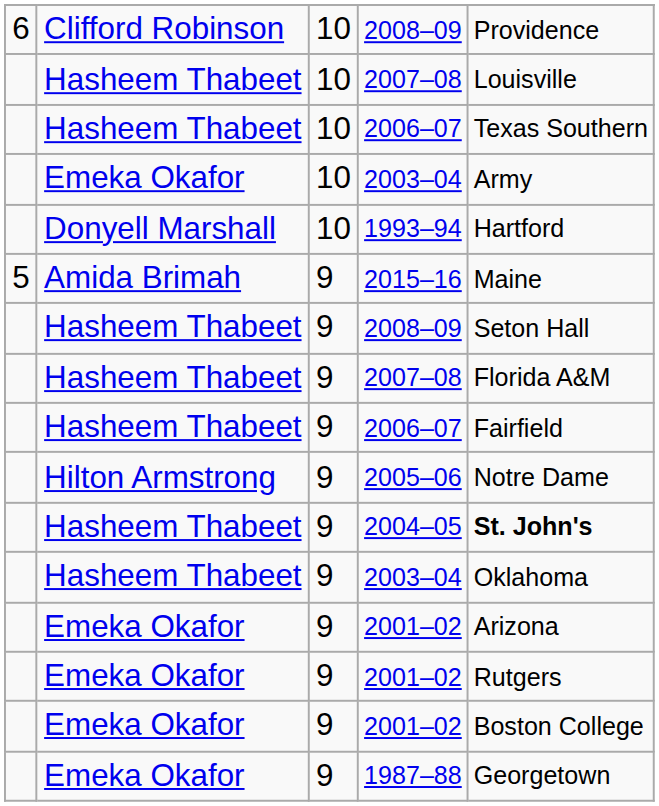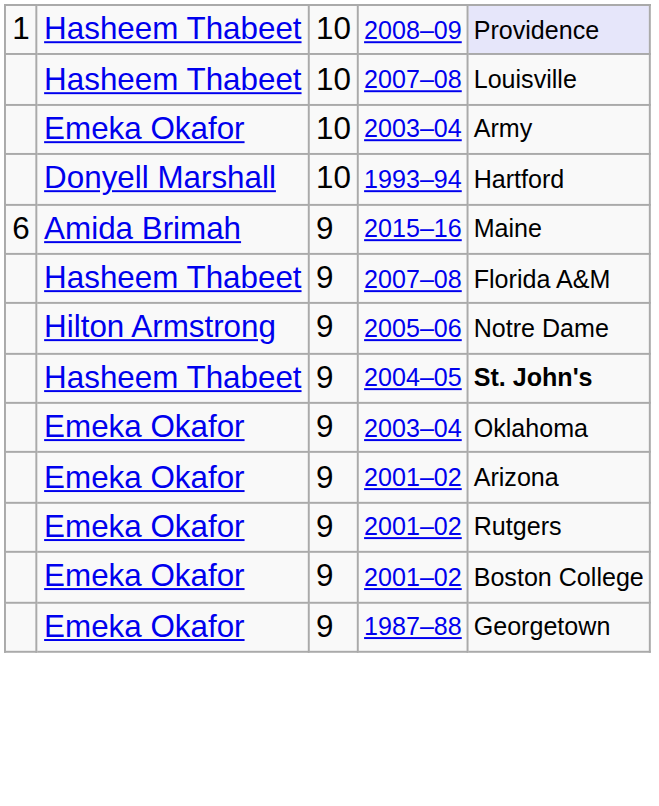 <table class="wikitable">
 <tr>
 </tr>
 <tr>
-<td>6</td>
-<td><a href='#'>Clifford Robinson</a></td>
+<td>1</td>
+<td><a href='#'>Hasheem Thabeet</a></td>
 <td>10</td>
 <td style="font-size:80%;"><a href='#'>2008–09</a></td>
-<td style="font-size:80%;">Providence</td>
+<td style="background: lavender; font-size:80%;">Providence</td>
 </tr>
 <tr>
 <td></td>
 <td><a href='#'>Hasheem Thabeet</a></td>
 <td>10</td>
 <td style="font-size:80%;"><a href='#'>2007–08</a></td>
 <td style="font-size:80%;">Louisville</td>
-</tr>
-<tr>
-<td></td>
-<td><a href='#'>Hasheem Thabeet</a></td>
-<td>10</td>
-<td style="font-size:80%;"><a href='#'>2006–07</a></td>
-<td style="font-size:80%;">Texas Southern</td>
 </tr>
 <tr>
 <td></td>
 <td><a href='#'>Emeka Okafor</a></td>
 <td>10</td>
 <td style="font-size:80%;"><a href='#'>2003–04</a></td>
 <td style="font-size:80%;">Army</td>
 </tr>
 <tr>
 <td></td>
 <td><a href='#'>Donyell Marshall</a></td>
 <td>10</td>
 <td style="font-size:80%;"><a href='#'>1993–94</a></td>
 <td style="font-size:80%;">Hartford</td>
 </tr>
 <tr>
-<td>5</td>
+<td>6</td>
 <td><a href='#'>Amida Brimah</a></td>
 <td>9</td>
 <td style="font-size:80%;"><a href='#'>2015–16</a></td>
 <td style="font-size:80%;">Maine</td>
 </tr>
 <tr>
 <td></td>
 <td><a href='#'>Hasheem Thabeet</a></td>
 <td>9</td>
-<td style="font-size:80%;"><a href='#'>2008–09</a></td>
-<td style="font-size:80%;">Seton Hall</td>
-</tr>
-<tr>
-<td></td>
-<td><a href='#'>Hasheem Thabeet</a></td>
-<td>9</td>
 <td style="font-size:80%;"><a href='#'>2007–08</a></td>
 <td style="font-size:80%;">Florida A&M</td>
-</tr>
-<tr>
-<td></td>
-<td><a href='#'>Hasheem Thabeet</a></td>
-<td>9</td>
-<td style="font-size:80%;"><a href='#'>2006–07</a></td>
-<td style="font-size:80%;">Fairfield</td>
 </tr>
 <tr>
 <td></td>
 <td><a href='#'>Hilton Armstrong</a></td>
 <td>9</td>
 <td style="font-size:80%;"><a href='#'>2005–06</a></td>
 <td style="font-size:80%;">Notre Dame</td>
 </tr>
 <tr>
 <td></td>
 <td><a href='#'>Hasheem Thabeet</a></td>
 <td>9</td>
 <td style="font-size:80%;"><a href='#'>2004–05</a></td>
 <td style="font-size:80%;"><strong>St. John's</strong></td>
 </tr>
 <tr>
 <td></td>
-<td><a href='#'>Hasheem Thabeet</a></td>
+<td><a href='#'>Emeka Okafor</a></td>
 <td>9</td>
 <td style="font-size:80%;"><a href='#'>2003–04</a></td>
 <td style="font-size:80%;">Oklahoma</td>
 </tr>
 <tr>
 <td></td>
 <td><a href='#'>Emeka Okafor</a></td>
 <td>9</td>
 <td style="font-size:80%;"><a href='#'>2001–02</a></td>
 <td style="font-size:80%;">Arizona</td>
 </tr>
 <tr>
 <td></td>
 <td><a href='#'>Emeka Okafor</a></td>
 <td>9</td>
 <td style="font-size:80%;"><a href='#'>2001–02</a></td>
 <td style="font-size:80%;">Rutgers</td>
 </tr>
 <tr>
 <td></td>
 <td><a href='#'>Emeka Okafor</a></td>
 <td>9</td>
 <td style="font-size:80%;"><a href='#'>2001–02</a></td>
 <td style="font-size:80%;">Boston College</td>
 </tr>
 <tr>
 <td></td>
 <td><a href='#'>Emeka Okafor</a></td>
 <td>9</td>
 <td style="font-size:80%;"><a href='#'>1987–88</a></td>
 <td style="font-size:80%;">Georgetown</td>
 </tr>
 </table>
